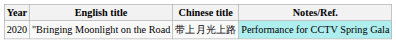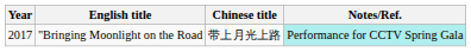 <table class="wikitable">
 <tr>
 <th>Year</th>
 <th>English title</th>
 <th>Chinese title</th>
 <th>Notes/Ref.</th>
 </tr>
 <tr>
-<td rowspan=1>2020</td>
+<td rowspan=1>2017</td>
 <td>"Bringing Moonlight on the Road</td>
 <td>带上月光上路</td>
 <td style="background: paleturquoise;">Performance for CCTV Spring Gala</td>
 </tr>
 </table>
